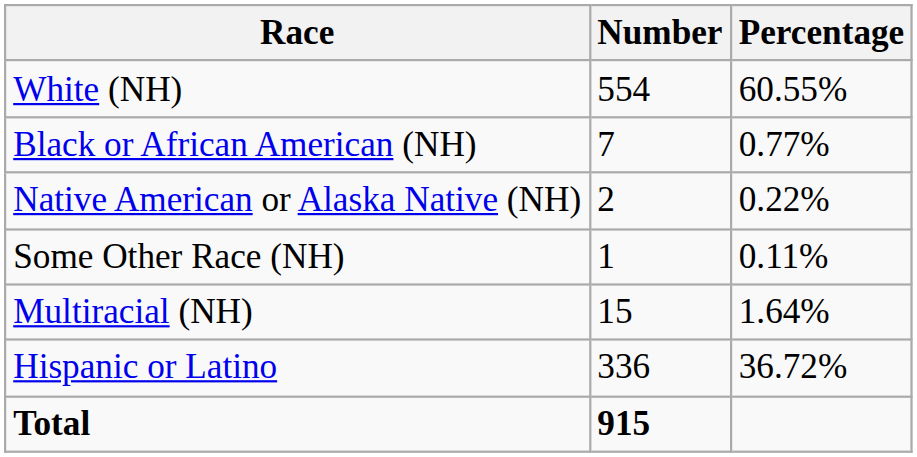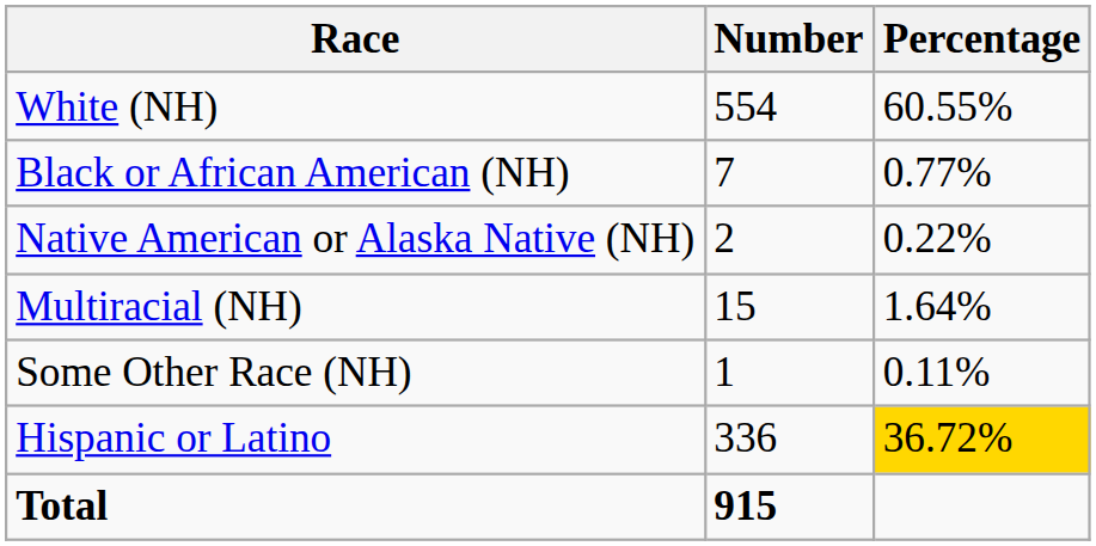 <table class="wikitable">
 <tr>
 <th>Race</th>
 <th>Number</th>
 <th>Percentage</th>
 </tr>
 <tr>
 <td><a href='#'>White</a> (NH)</td>
 <td>554</td>
 <td>60.55%</td>
 </tr>
 <tr>
 <td><a href='#'>Black or African American</a> (NH)</td>
 <td>7</td>
 <td>0.77%</td>
 </tr>
 <tr>
 <td><a href='#'>Native American</a> or <a href='#'>Alaska Native</a> (NH)</td>
 <td>2</td>
 <td>0.22%</td>
 </tr>
 <tr>
+<td><a href='#'>Multiracial</a> (NH)</td>
+<td>15</td>
+<td>1.64%</td>
+</tr>
+<tr>
 <td>Some Other Race (NH)</td>
 <td>1</td>
 <td>0.11%</td>
 </tr>
 <tr>
-<td><a href='#'>Multiracial</a> (NH)</td>
-<td>15</td>
-<td>1.64%</td>
-</tr>
-<tr>
 <td><a href='#'>Hispanic or Latino</a></td>
 <td>336</td>
-<td>36.72%</td>
+<td style="background: gold;">36.72%</td>
 </tr>
 <tr>
 <td><strong>Total</strong></td>
 <td><strong>915</strong></td>
 <td></td>
 </tr>
 </table>
